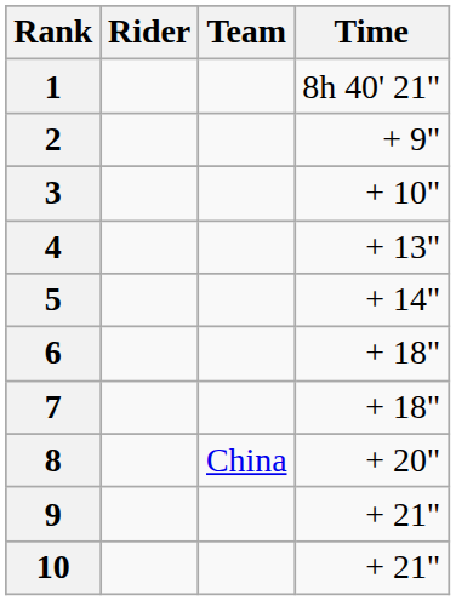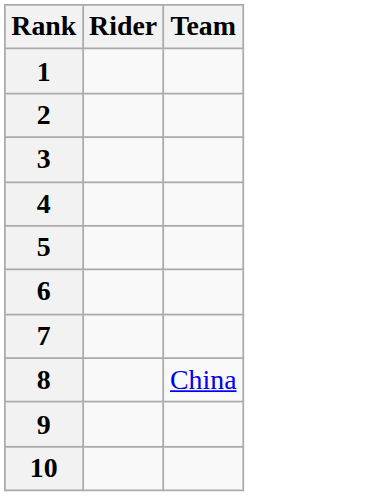 <table class="wikitable" margin-bottom:0;">
 <tr>
 <th scope="col">Rank</th>
 <th scope="col">Rider</th>
 <th scope="col">Team</th>
-<th scope="col">Time</th>
 </tr>
 <tr>
 <th scope="row">1</th>
 <td> </td>
 <td></td>
-<td align="right">8h 40' 21"</td>
 </tr>
 <tr>
 <th scope="row">2</th>
 <td></td>
 <td></td>
-<td align="right">+ 9"</td>
 </tr>
 <tr>
 <th scope="row">3</th>
 <td></td>
 <td></td>
-<td align="right">+ 10"</td>
 </tr>
 <tr>
 <th scope="row">4</th>
 <td></td>
 <td></td>
-<td align="right">+ 13"</td>
 </tr>
 <tr>
 <th scope="row">5</th>
 <td></td>
 <td></td>
-<td align="right">+ 14"</td>
 </tr>
 <tr>
 <th scope="row">6</th>
 <td></td>
 <td></td>
-<td align="right">+ 18"</td>
 </tr>
 <tr>
 <th scope="row">7</th>
 <td></td>
 <td></td>
-<td align="right">+ 18"</td>
 </tr>
 <tr>
 <th scope="row">8</th>
 <td> </td>
 <td><a href='#'>China</a></td>
-<td align="right">+ 20"</td>
 </tr>
 <tr>
 <th scope="row">9</th>
 <td></td>
 <td></td>
-<td align="right">+ 21"</td>
 </tr>
 <tr>
 <th scope="row">10</th>
 <td></td>
 <td></td>
-<td align="right">+ 21"</td>
 </tr>
 </table>
